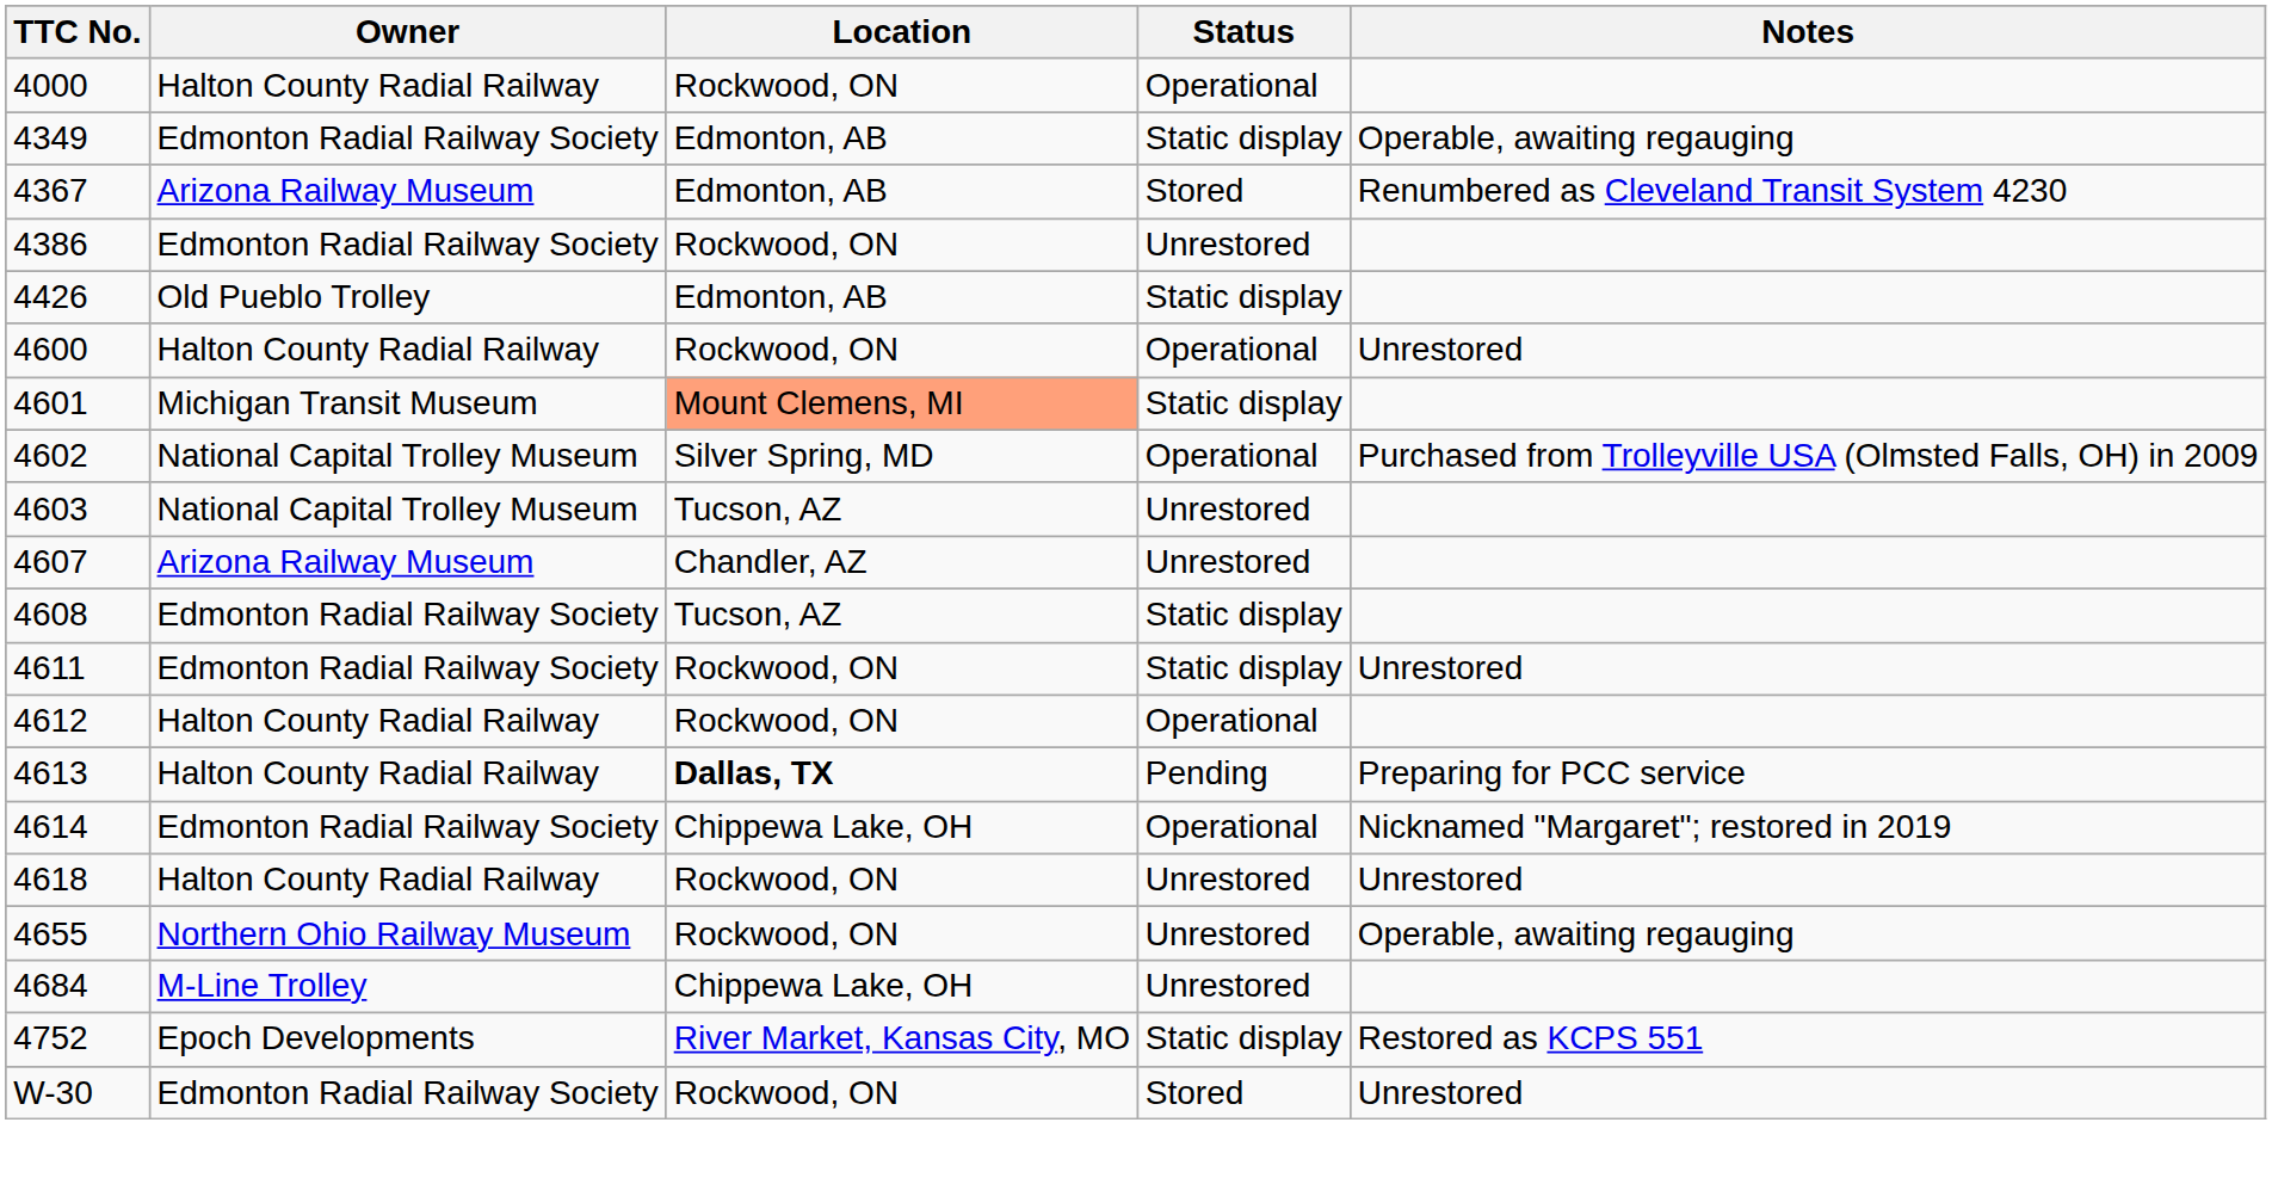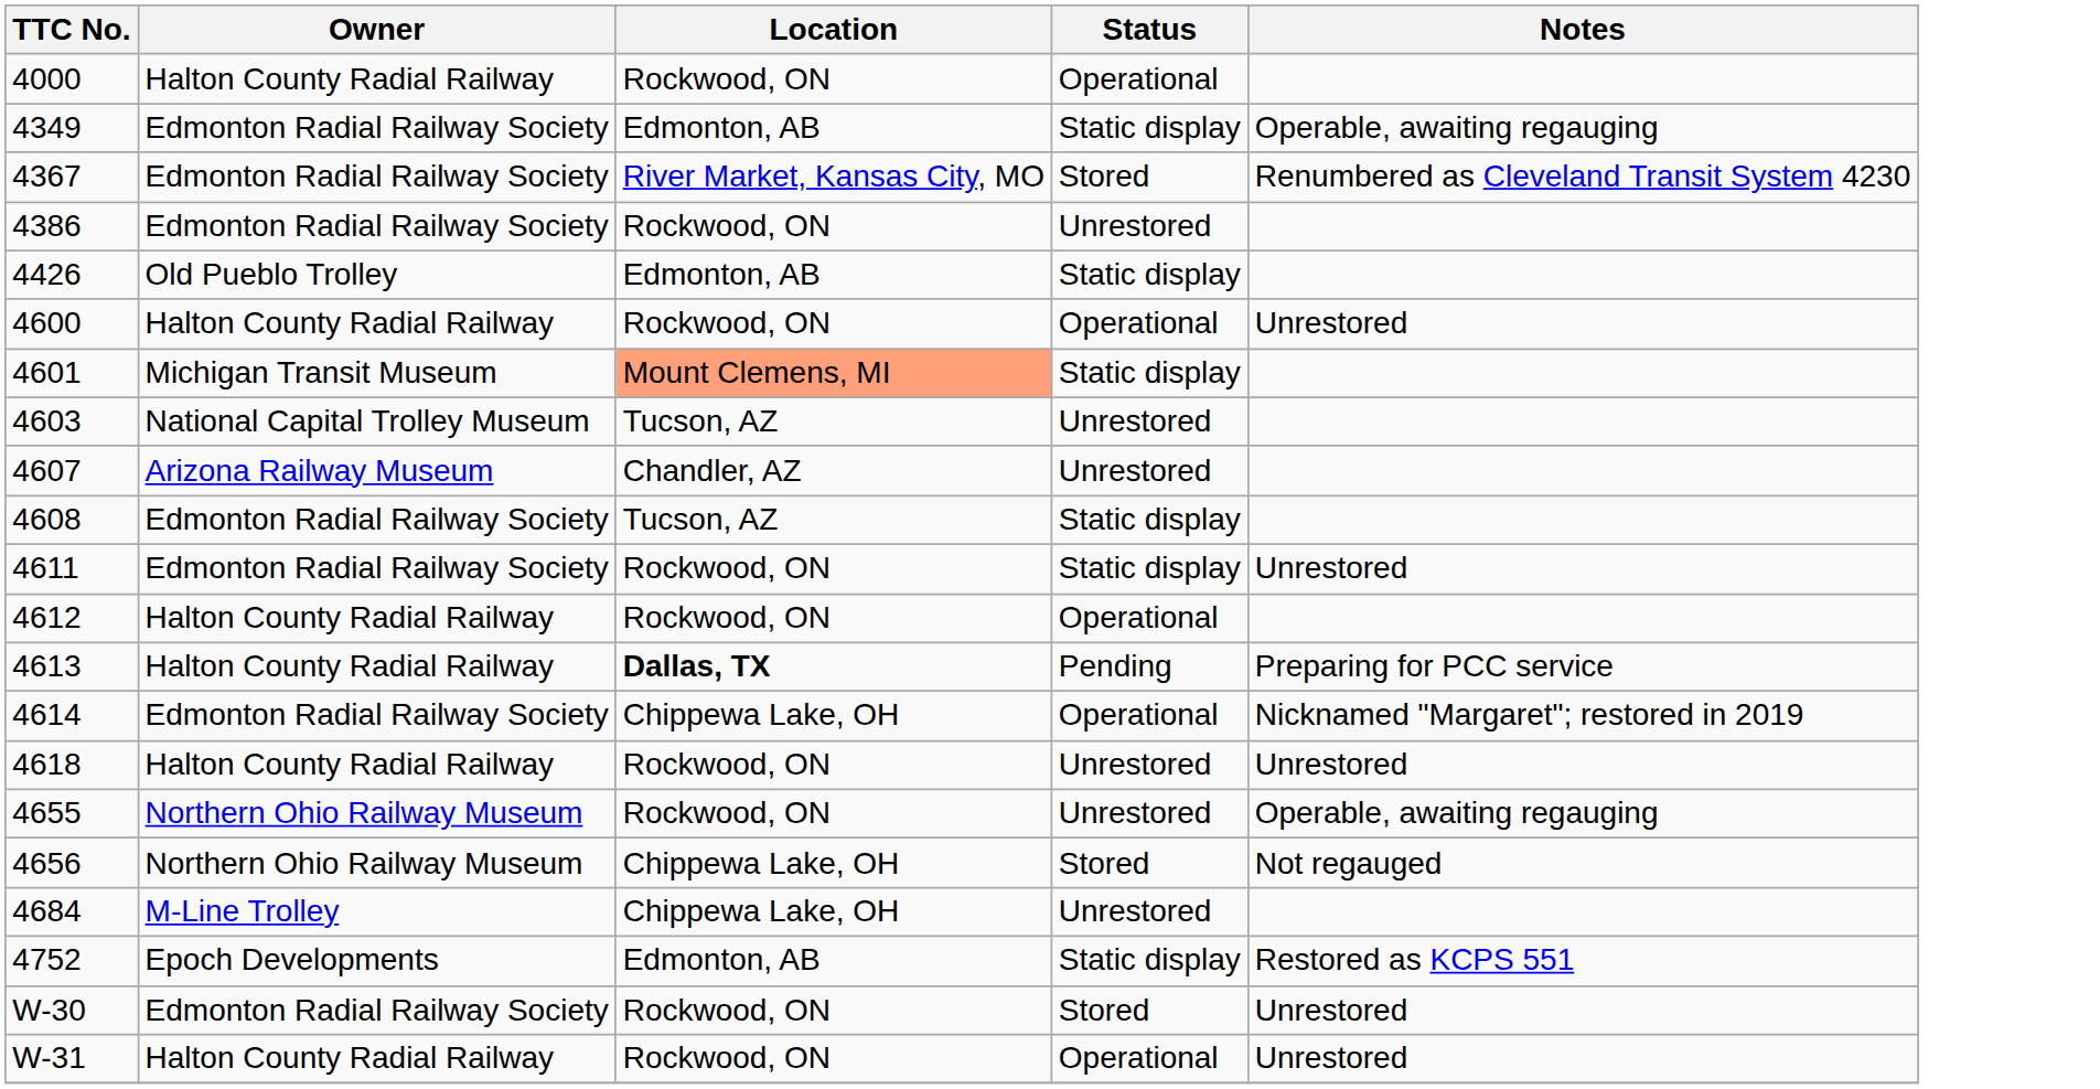 <table class="wikitable sortable">
 <tr>
 <th>TTC No.</th>
 <th>Owner</th>
 <th>Location</th>
 <th>Status</th>
 <th class="unsortable">Notes</th>
 </tr>
 <tr>
 <td>4000</td>
 <td>Halton County Radial Railway</td>
 <td>Rockwood, ON</td>
 <td>Operational</td>
 <td></td>
 </tr>
 <tr>
 <td>4349</td>
 <td>Edmonton Radial Railway Society</td>
 <td>Edmonton, AB</td>
 <td>Static display</td>
 <td>Operable, awaiting regauging</td>
 </tr>
 <tr>
 <td>4367</td>
-<td><a href='#'>Arizona Railway Museum</a></td>
-<td>Edmonton, AB</td>
+<td>Edmonton Radial Railway Society</td>
+<td><a href='#'>River Market, Kansas City</a>, MO</td>
 <td>Stored</td>
 <td>Renumbered as <a href='#'>Cleveland Transit System</a> 4230</td>
 </tr>
 <tr>
 <td>4386</td>
 <td>Edmonton Radial Railway Society</td>
 <td>Rockwood, ON</td>
 <td>Unrestored</td>
 <td></td>
 </tr>
 <tr>
 <td>4426</td>
 <td>Old Pueblo Trolley</td>
 <td>Edmonton, AB</td>
 <td>Static display</td>
 <td></td>
 </tr>
 <tr>
 <td>4600</td>
 <td>Halton County Radial Railway</td>
 <td>Rockwood, ON</td>
 <td>Operational</td>
 <td>Unrestored</td>
 </tr>
 <tr>
 <td>4601</td>
 <td>Michigan Transit Museum</td>
 <td style="background: lightsalmon;">Mount Clemens, MI</td>
 <td>Static display</td>
 <td></td>
-</tr>
-<tr>
-<td>4602</td>
-<td>National Capital Trolley Museum</td>
-<td>Silver Spring, MD</td>
-<td>Operational</td>
-<td>Purchased from <a href='#'>Trolleyville USA</a> (Olmsted Falls, OH) in 2009</td>
 </tr>
 <tr>
 <td>4603</td>
 <td>National Capital Trolley Museum</td>
 <td>Tucson, AZ</td>
 <td>Unrestored</td>
 <td></td>
 </tr>
 <tr>
 <td>4607</td>
 <td><a href='#'>Arizona Railway Museum</a></td>
 <td>Chandler, AZ</td>
 <td>Unrestored</td>
 <td></td>
 </tr>
 <tr>
 <td>4608</td>
 <td>Edmonton Radial Railway Society</td>
 <td>Tucson, AZ</td>
 <td>Static display</td>
 <td></td>
 </tr>
 <tr>
 <td>4611</td>
 <td>Edmonton Radial Railway Society</td>
 <td>Rockwood, ON</td>
 <td>Static display</td>
 <td>Unrestored</td>
 </tr>
 <tr>
 <td>4612</td>
 <td>Halton County Radial Railway</td>
 <td>Rockwood, ON</td>
 <td>Operational</td>
 <td></td>
 </tr>
 <tr>
 <td>4613</td>
 <td>Halton County Radial Railway</td>
 <td><strong>Dallas, TX</strong></td>
 <td>Pending</td>
 <td>Preparing for PCC service</td>
 </tr>
 <tr>
 <td>4614</td>
 <td>Edmonton Radial Railway Society</td>
 <td>Chippewa Lake, OH</td>
 <td>Operational</td>
 <td>Nicknamed "Margaret"; restored in 2019</td>
 </tr>
 <tr>
 <td>4618</td>
 <td>Halton County Radial Railway</td>
 <td>Rockwood, ON</td>
 <td>Unrestored</td>
 <td>Unrestored</td>
 </tr>
 <tr>
 <td>4655</td>
 <td><a href='#'>Northern Ohio Railway Museum</a></td>
 <td>Rockwood, ON</td>
 <td>Unrestored</td>
 <td>Operable, awaiting regauging</td>
 </tr>
 <tr>
+<td>4656</td>
+<td>Northern Ohio Railway Museum</td>
+<td>Chippewa Lake, OH</td>
+<td>Stored</td>
+<td>Not regauged</td>
+</tr>
+<tr>
 <td>4684</td>
 <td><a href='#'>M-Line Trolley</a></td>
 <td>Chippewa Lake, OH</td>
 <td>Unrestored</td>
 <td></td>
 </tr>
 <tr>
 <td>4752</td>
 <td>Epoch Developments</td>
-<td><a href='#'>River Market, Kansas City</a>, MO</td>
+<td>Edmonton, AB</td>
 <td>Static display</td>
 <td>Restored as <a href='#'>KCPS 551</a></td>
 </tr>
 <tr>
 <td>W-30</td>
 <td>Edmonton Radial Railway Society</td>
 <td>Rockwood, ON</td>
 <td>Stored</td>
 <td>Unrestored</td>
 </tr>
 <tr>
+<td>W-31</td>
+<td>Halton County Radial Railway</td>
+<td>Rockwood, ON</td>
+<td>Operational</td>
+<td>Unrestored</td>
+</tr>
+<tr>
 </tr>
 </table>
